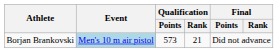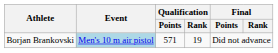 <table class="wikitable" style="font-size:90%">
 <tr>
 <th rowspan="2">Athlete</th>
 <th rowspan="2">Event</th>
 <th colspan=2>Qualification</th>
 <th colspan=2>Final</th>
 </tr>
 <tr style="font-size:95%">
 <th>Points</th>
 <th>Rank</th>
 <th>Points</th>
 <th>Rank</th>
 </tr>
 <tr align=center>
 <td align=left>Borjan Brankovski</td>
 <td align=left style="background: lightblue;"><a href='#'>Men's 10 m air pistol</a></td>
-<td>573</td>
-<td>21</td>
+<td>571</td>
+<td>19</td>
 <td colspan="2">Did not advance</td>
 </tr>
 </table>
